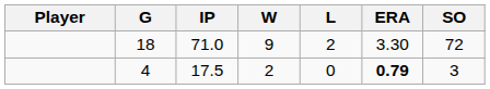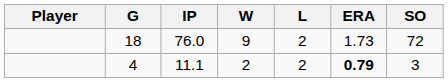 <table class="wikitable sortable">
 <tr>
 <th bgcolor="#DDDDFF" width="16%">Player</th>
 <th bgcolor="#DDDDFF" width="9%">G</th>
 <th bgcolor="#DDDDFF" width="9%">IP</th>
 <th bgcolor="#DDDDFF" width="9%">W</th>
 <th bgcolor="#DDDDFF" width="9%">L</th>
 <th bgcolor="#DDDDFF" width="9%">ERA</th>
 <th bgcolor="#DDDDFF" width="9%">SO</th>
 </tr>
 <tr align="center">
 <td></td>
 <td>18</td>
-<td>71.0</td>
+<td>76.0</td>
 <td>9</td>
 <td>2</td>
-<td>3.30</td>
+<td>1.73</td>
 <td>72</td>
 </tr>
 <tr align="center">
 <td></td>
 <td>4</td>
-<td>17.5</td>
+<td>11.1</td>
 <td>2</td>
-<td>0</td>
+<td>2</td>
 <td><strong>0.79</strong></td>
 <td>3</td>
 </tr>
 </table>
